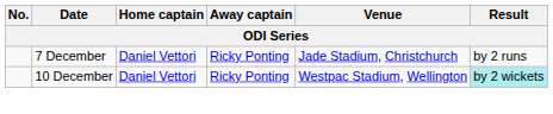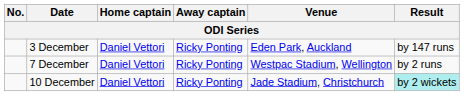 <table class="wikitable">
 <tr style="background:#efefef;">
 <th>No.</th>
 <th>Date</th>
 <th>Home captain</th>
 <th>Away captain</th>
 <th>Venue</th>
 <th>Result</th>
 </tr>
 <tr>
 <th colspan="6">ODI Series</th>
 </tr>
 <tr>
 <td></td>
+<td>3 December</td>
+<td><a href='#'>Daniel Vettori</a></td>
+<td><a href='#'>Ricky Ponting</a></td>
+<td><a href='#'>Eden Park</a>, <a href='#'>Auckland</a></td>
+<td> by 147 runs</td>
+</tr>
+<tr>
+<td></td>
 <td>7 December</td>
 <td><a href='#'>Daniel Vettori</a></td>
 <td><a href='#'>Ricky Ponting</a></td>
-<td><a href='#'>Jade Stadium</a>, <a href='#'>Christchurch</a></td>
+<td><a href='#'>Westpac Stadium</a>, <a href='#'>Wellington</a></td>
 <td> by 2 runs</td>
 </tr>
 <tr>
 <td></td>
 <td>10 December</td>
 <td><a href='#'>Daniel Vettori</a></td>
 <td><a href='#'>Ricky Ponting</a></td>
-<td><a href='#'>Westpac Stadium</a>, <a href='#'>Wellington</a></td>
+<td><a href='#'>Jade Stadium</a>, <a href='#'>Christchurch</a></td>
 <td style="background: paleturquoise;"> by 2 wickets</td>
 </tr>
 </table>
